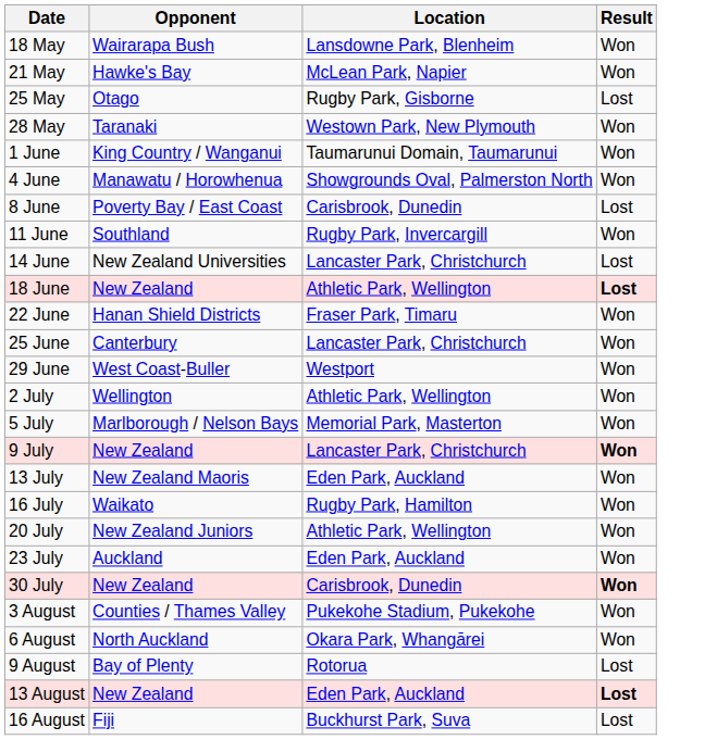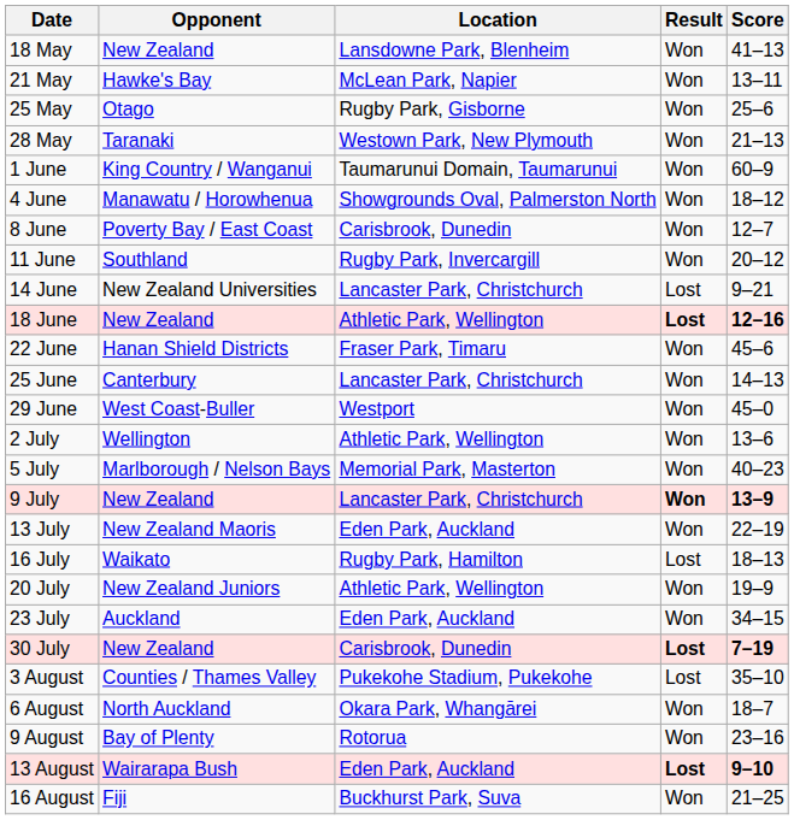 <table class="wikitable">
 <tr>
 <th>Date</th>
 <th>Opponent</th>
 <th>Location</th>
 <th>Result</th>
+<th>Score</th>
 </tr>
 <tr>
 <td>18 May</td>
-<td><a href='#'>Wairarapa Bush</a></td>
+<td><a href='#'>New Zealand</a></td>
 <td><a href='#'>Lansdowne Park</a>, <a href='#'>Blenheim</a></td>
 <td>Won</td>
+<td>41–13</td>
 </tr>
 <tr>
 <td>21 May</td>
 <td><a href='#'>Hawke's Bay</a></td>
 <td><a href='#'>McLean Park</a>, <a href='#'>Napier</a></td>
 <td>Won</td>
+<td>13–11</td>
 </tr>
 <tr>
 <td>25 May</td>
 <td><a href='#'>Otago</a></td>
 <td>Rugby Park, <a href='#'>Gisborne</a></td>
-<td>Lost</td>
+<td>Won</td>
+<td>25–6</td>
 </tr>
 <tr>
 <td>28 May</td>
 <td><a href='#'>Taranaki</a></td>
 <td><a href='#'>Westown Park</a>, <a href='#'>New Plymouth</a></td>
 <td>Won</td>
+<td>21–13</td>
 </tr>
 <tr>
 <td>1 June</td>
 <td><a href='#'>King Country</a> / <a href='#'>Wanganui</a></td>
 <td>Taumarunui Domain, <a href='#'>Taumarunui</a></td>
 <td>Won</td>
+<td>60–9</td>
 </tr>
 <tr>
 <td>4 June</td>
 <td><a href='#'>Manawatu</a> / <a href='#'>Horowhenua</a></td>
 <td><a href='#'>Showgrounds Oval</a>, <a href='#'>Palmerston North</a></td>
 <td>Won</td>
+<td>18–12</td>
 </tr>
 <tr>
 <td>8 June</td>
 <td><a href='#'>Poverty Bay</a> / <a href='#'>East Coast</a></td>
 <td><a href='#'>Carisbrook</a>, <a href='#'>Dunedin</a></td>
-<td>Lost</td>
+<td>Won</td>
+<td>12–7</td>
 </tr>
 <tr>
 <td>11 June</td>
 <td><a href='#'>Southland</a></td>
 <td><a href='#'>Rugby Park</a>, <a href='#'>Invercargill</a></td>
 <td>Won</td>
+<td>20–12</td>
 </tr>
 <tr>
 <td>14 June</td>
 <td>New Zealand Universities</td>
 <td><a href='#'>Lancaster Park</a>, <a href='#'>Christchurch</a></td>
 <td>Lost</td>
+<td>9–21</td>
 </tr>
 <tr style="background:#ffe0e0">
 <td>18 June</td>
 <td><a href='#'>New Zealand</a></td>
 <td><a href='#'>Athletic Park</a>, <a href='#'>Wellington</a></td>
 <td><strong>Lost</strong></td>
+<td><strong>12–16</strong></td>
 </tr>
 <tr>
 <td>22 June</td>
 <td><a href='#'>Hanan Shield Districts</a></td>
 <td><a href='#'>Fraser Park</a>, <a href='#'>Timaru</a></td>
 <td>Won</td>
+<td>45–6</td>
 </tr>
 <tr>
 <td>25 June</td>
 <td><a href='#'>Canterbury</a></td>
 <td><a href='#'>Lancaster Park</a>, <a href='#'>Christchurch</a></td>
 <td>Won</td>
+<td>14–13</td>
 </tr>
 <tr>
 <td>29 June</td>
 <td><a href='#'>West Coast</a>-<a href='#'>Buller</a></td>
 <td><a href='#'>Westport</a></td>
 <td>Won</td>
+<td>45–0</td>
 </tr>
 <tr>
 <td>2 July</td>
 <td><a href='#'>Wellington</a></td>
 <td><a href='#'>Athletic Park</a>, <a href='#'>Wellington</a></td>
 <td>Won</td>
+<td>13–6</td>
 </tr>
 <tr>
 <td>5 July</td>
 <td><a href='#'>Marlborough</a> / <a href='#'>Nelson Bays</a></td>
 <td><a href='#'>Memorial Park</a>, <a href='#'>Masterton</a></td>
 <td>Won</td>
+<td>40–23</td>
 </tr>
 <tr style="background:#ffe0e0">
 <td>9 July</td>
 <td><a href='#'>New Zealand</a></td>
 <td><a href='#'>Lancaster Park</a>, <a href='#'>Christchurch</a></td>
 <td><strong>Won</strong></td>
+<td><strong>13–9</strong></td>
 </tr>
 <tr>
 <td>13 July</td>
 <td><a href='#'>New Zealand Maoris</a></td>
 <td><a href='#'>Eden Park</a>, <a href='#'>Auckland</a></td>
 <td>Won</td>
+<td>22–19</td>
 </tr>
 <tr>
 <td>16 July</td>
 <td><a href='#'>Waikato</a></td>
 <td><a href='#'>Rugby Park</a>, <a href='#'>Hamilton</a></td>
-<td>Won</td>
+<td>Lost</td>
+<td>18–13</td>
 </tr>
 <tr>
 <td>20 July</td>
 <td><a href='#'>New Zealand Juniors</a></td>
 <td><a href='#'>Athletic Park</a>, <a href='#'>Wellington</a></td>
 <td>Won</td>
+<td>19–9</td>
 </tr>
 <tr>
 <td>23 July</td>
 <td><a href='#'>Auckland</a></td>
 <td><a href='#'>Eden Park</a>, <a href='#'>Auckland</a></td>
 <td>Won</td>
+<td>34–15</td>
 </tr>
 <tr style="background:#ffe0e0">
 <td>30 July</td>
 <td><a href='#'>New Zealand</a></td>
 <td><a href='#'>Carisbrook</a>, <a href='#'>Dunedin</a></td>
-<td><strong>Won</strong></td>
+<td><strong>Lost</strong></td>
+<td><strong>7–19</strong></td>
 </tr>
 <tr>
 <td>3 August</td>
 <td><a href='#'>Counties</a> / <a href='#'>Thames Valley</a></td>
 <td><a href='#'>Pukekohe Stadium</a>, <a href='#'>Pukekohe</a></td>
-<td>Won</td>
+<td>Lost</td>
+<td>35–10</td>
 </tr>
 <tr>
 <td>6 August</td>
 <td><a href='#'>North Auckland</a></td>
 <td><a href='#'>Okara Park</a>, <a href='#'>Whangārei</a></td>
 <td>Won</td>
+<td>18–7</td>
 </tr>
 <tr>
 <td>9 August</td>
 <td><a href='#'>Bay of Plenty</a></td>
 <td><a href='#'>Rotorua</a></td>
-<td>Lost</td>
+<td>Won</td>
+<td>23–16</td>
 </tr>
 <tr style="background:#ffe0e0">
 <td>13 August</td>
-<td><a href='#'>New Zealand</a></td>
+<td><a href='#'>Wairarapa Bush</a></td>
 <td><a href='#'>Eden Park</a>, <a href='#'>Auckland</a></td>
 <td><strong>Lost</strong></td>
+<td><strong>9–10</strong></td>
 </tr>
 <tr>
 <td>16 August</td>
 <td><a href='#'>Fiji</a></td>
 <td><a href='#'>Buckhurst Park</a>, <a href='#'>Suva</a></td>
-<td>Lost</td>
+<td>Won</td>
+<td>21–25</td>
 </tr>
 </table>
